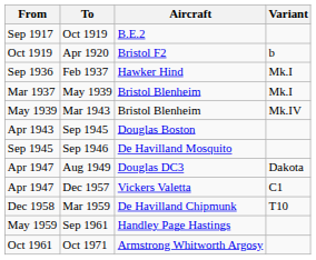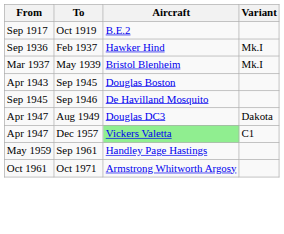 <table class="wikitable">
 <tr>
 <th>From</th>
 <th>To</th>
 <th>Aircraft</th>
 <th>Variant</th>
 </tr>
 <tr>
 <td>Sep 1917</td>
 <td>Oct 1919</td>
 <td><a href='#'>B.E.2</a></td>
 <td></td>
 </tr>
 <tr>
-<td>Oct 1919</td>
-<td>Apr 1920</td>
-<td><a href='#'>Bristol F2</a></td>
-<td>b</td>
-</tr>
-<tr>
 <td>Sep 1936</td>
 <td>Feb 1937</td>
 <td><a href='#'>Hawker Hind</a></td>
 <td>Mk.I</td>
 </tr>
 <tr>
 <td>Mar 1937</td>
 <td>May 1939</td>
 <td><a href='#'>Bristol Blenheim</a></td>
 <td>Mk.I</td>
-</tr>
-<tr>
-<td>May 1939</td>
-<td>Mar 1943</td>
-<td>Bristol Blenheim</td>
-<td>Mk.IV</td>
 </tr>
 <tr>
 <td>Apr 1943</td>
 <td>Sep 1945</td>
 <td><a href='#'>Douglas Boston</a></td>
 <td></td>
 </tr>
 <tr>
 <td>Sep 1945</td>
 <td>Sep 1946</td>
 <td><a href='#'>De Havilland Mosquito</a></td>
 <td></td>
 </tr>
 <tr>
 <td>Apr 1947</td>
 <td>Aug 1949</td>
 <td><a href='#'>Douglas DC3</a></td>
 <td>Dakota</td>
 </tr>
 <tr>
 <td>Apr 1947</td>
 <td>Dec 1957</td>
-<td><a href='#'>Vickers Valetta</a></td>
+<td style="background: lightgreen;"><a href='#'>Vickers Valetta</a></td>
 <td>C1</td>
-</tr>
-<tr>
-<td>Dec 1958</td>
-<td>Mar 1959</td>
-<td><a href='#'>De Havilland Chipmunk</a></td>
-<td>T10</td>
 </tr>
 <tr>
 <td>May 1959</td>
 <td>Sep 1961</td>
 <td><a href='#'>Handley Page Hastings</a></td>
 <td></td>
 </tr>
 <tr>
 <td>Oct 1961</td>
 <td>Oct 1971</td>
 <td><a href='#'>Armstrong Whitworth Argosy</a></td>
 <td></td>
 </tr>
 </table>
